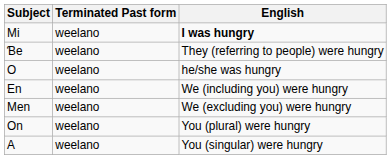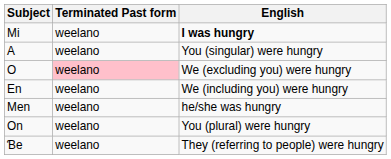 <table class="wikitable">
 <tr>
 <th>Subject</th>
 <th>Terminated Past form</th>
 <th>English</th>
 </tr>
 <tr>
 <td>Mi</td>
 <td>weelano</td>
 <td><strong>I was hungry</strong></td>
 </tr>
 <tr>
-<td>Ɓe</td>
+<td>A</td>
 <td>weelano</td>
-<td>They (referring to people) were hungry</td>
+<td>You (singular) were hungry</td>
 </tr>
 <tr>
 <td>O</td>
-<td>weelano</td>
-<td>he/she was hungry</td>
+<td style="background: pink;">weelano</td>
+<td>We (excluding you) were hungry</td>
 </tr>
 <tr>
 <td>En</td>
 <td>weelano</td>
 <td>We (including you) were hungry</td>
 </tr>
 <tr>
 <td>Men</td>
 <td>weelano</td>
-<td>We (excluding you) were hungry</td>
+<td>he/she was hungry</td>
 </tr>
 <tr>
 <td>On</td>
 <td>weelano</td>
 <td>You (plural) were hungry</td>
 </tr>
 <tr>
-<td>A</td>
+<td>Ɓe</td>
 <td>weelano</td>
-<td>You (singular) were hungry</td>
+<td>They (referring to people) were hungry</td>
 </tr>
 </table>
